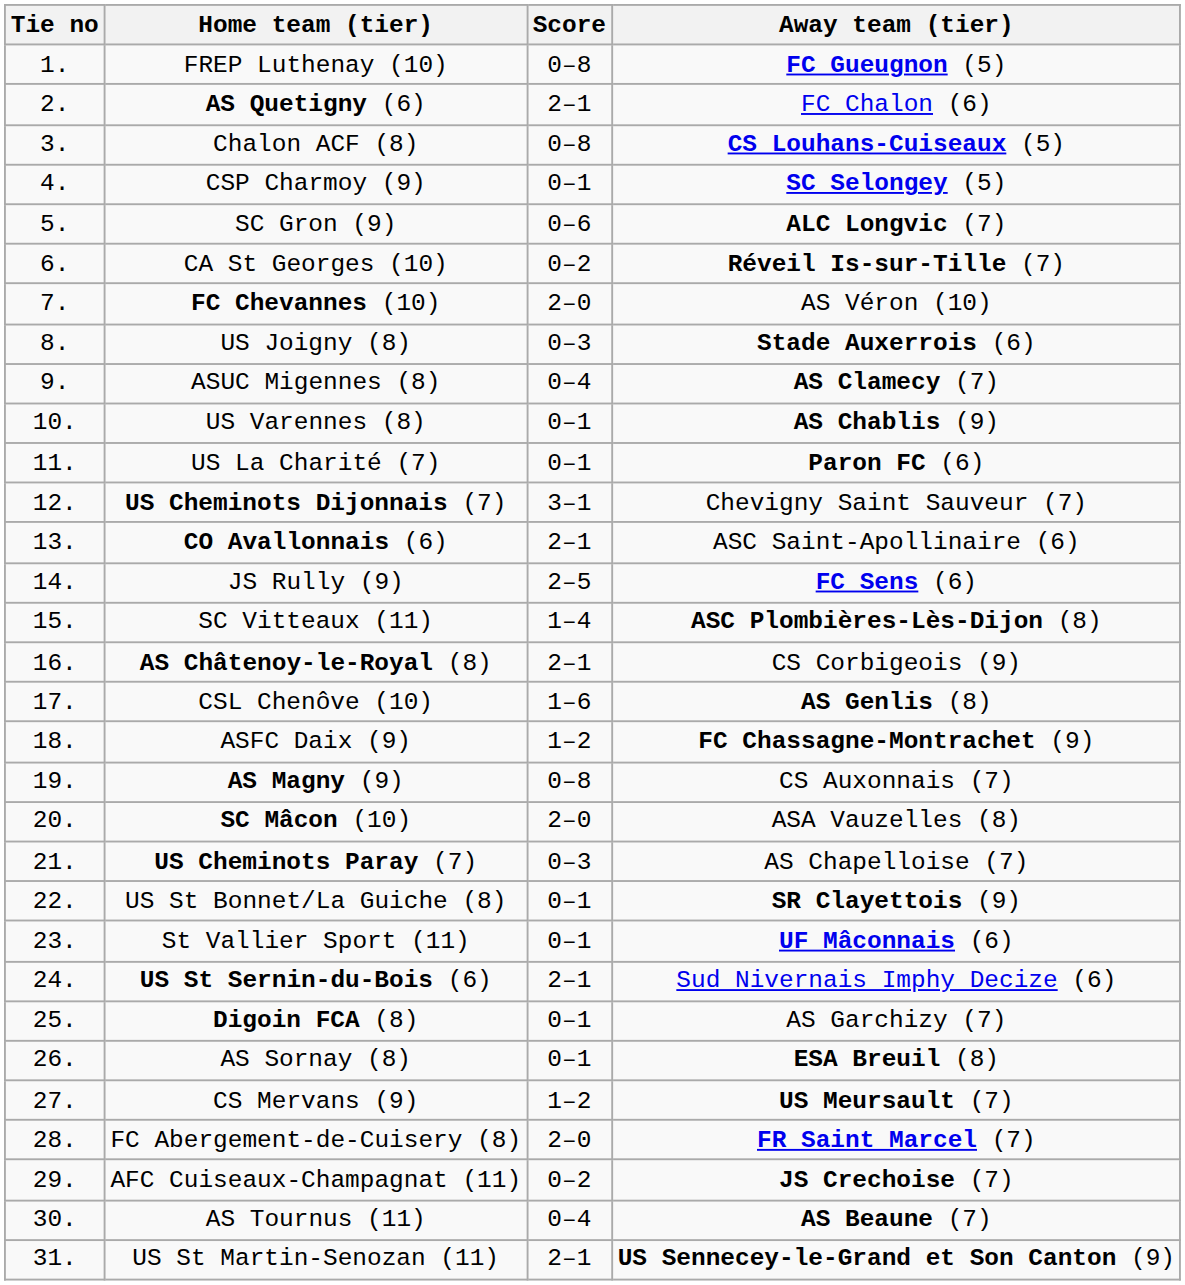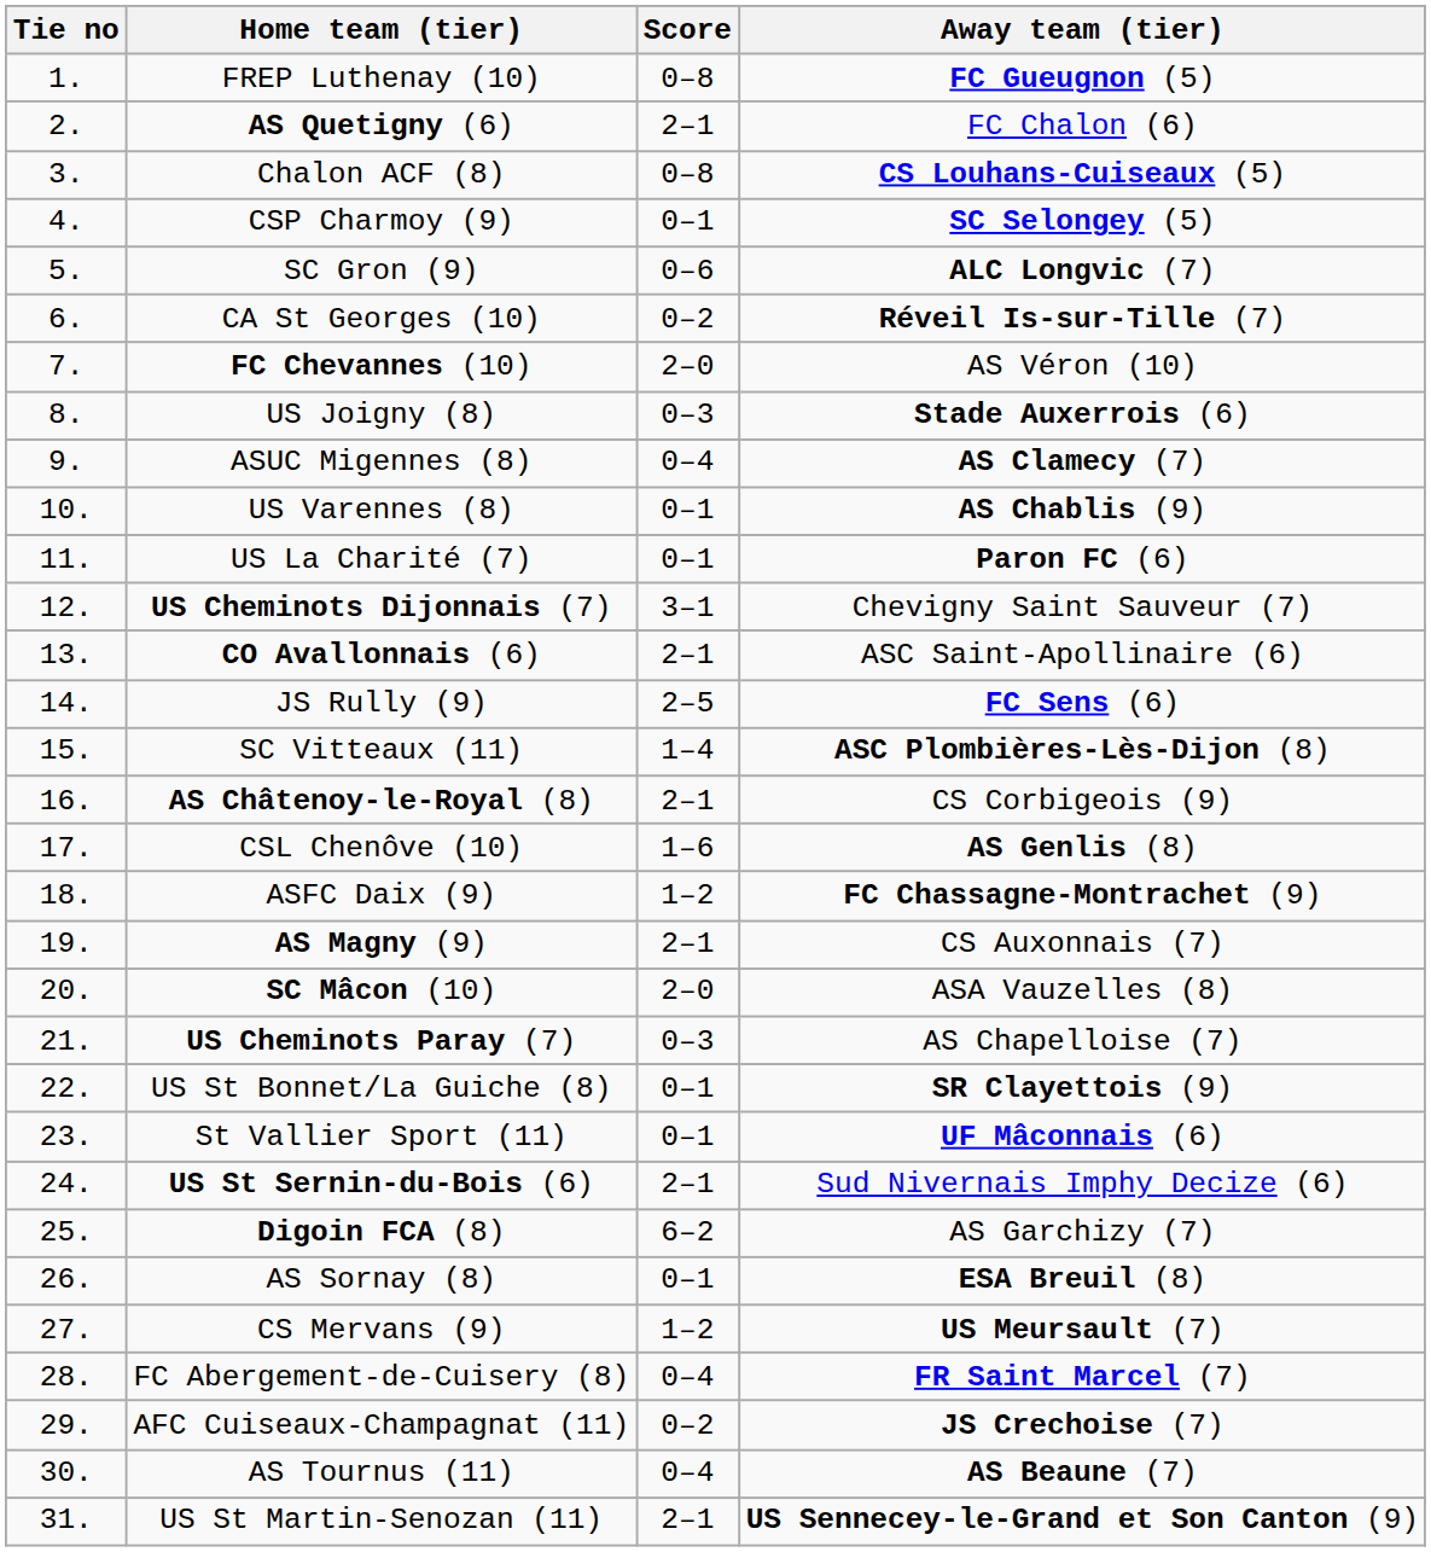 <table class="wikitable" style="text-align: center">
 <tr>
 <th>Tie no</th>
 <th>Home team (tier)</th>
 <th>Score</th>
 <th>Away team (tier)</th>
 </tr>
 <tr>
 <td>1.</td>
 <td>FREP Luthenay (10)</td>
 <td>0–8</td>
 <td><strong><a href='#'>FC Gueugnon</a></strong> (5)</td>
 </tr>
 <tr>
 <td>2.</td>
 <td><strong>AS Quetigny</strong> (6)</td>
 <td>2–1 </td>
 <td><a href='#'>FC Chalon</a> (6)</td>
 </tr>
 <tr>
 <td>3.</td>
 <td>Chalon ACF (8)</td>
 <td>0–8</td>
 <td><strong><a href='#'>CS Louhans-Cuiseaux</a></strong> (5)</td>
 </tr>
 <tr>
 <td>4.</td>
 <td>CSP Charmoy (9)</td>
 <td>0–1</td>
 <td><strong><a href='#'>SC Selongey</a></strong> (5)</td>
 </tr>
 <tr>
 <td>5.</td>
 <td>SC Gron (9)</td>
 <td>0–6</td>
 <td><strong>ALC Longvic</strong> (7)</td>
 </tr>
 <tr>
 <td>6.</td>
 <td>CA St Georges (10)</td>
 <td>0–2</td>
 <td><strong>Réveil Is-sur-Tille</strong> (7)</td>
 </tr>
 <tr>
 <td>7.</td>
 <td><strong>FC Chevannes</strong> (10)</td>
 <td>2–0</td>
 <td>AS Véron (10)</td>
 </tr>
 <tr>
 <td>8.</td>
 <td>US Joigny (8)</td>
 <td>0–3</td>
 <td><strong>Stade Auxerrois</strong> (6)</td>
 </tr>
 <tr>
 <td>9.</td>
 <td>ASUC Migennes (8)</td>
 <td>0–4</td>
 <td><strong>AS Clamecy</strong> (7)</td>
 </tr>
 <tr>
 <td>10.</td>
 <td>US Varennes (8)</td>
 <td>0–1</td>
 <td><strong>AS Chablis</strong> (9)</td>
 </tr>
 <tr>
 <td>11.</td>
 <td>US La Charité (7)</td>
 <td>0–1</td>
 <td><strong>Paron FC</strong> (6)</td>
 </tr>
 <tr>
 <td>12.</td>
 <td><strong>US Cheminots Dijonnais</strong> (7)</td>
 <td>3–1</td>
 <td>Chevigny Saint Sauveur (7)</td>
 </tr>
 <tr>
 <td>13.</td>
 <td><strong>CO Avallonnais</strong> (6)</td>
 <td>2–1 </td>
 <td>ASC Saint-Apollinaire (6)</td>
 </tr>
 <tr>
 <td>14.</td>
 <td>JS Rully (9)</td>
 <td>2–5</td>
 <td><strong><a href='#'>FC Sens</a></strong> (6)</td>
 </tr>
 <tr>
 <td>15.</td>
 <td>SC Vitteaux (11)</td>
 <td>1–4</td>
 <td><strong>ASC Plombières-Lès-Dijon</strong> (8)</td>
 </tr>
 <tr>
 <td>16.</td>
 <td><strong>AS Châtenoy-le-Royal</strong> (8)</td>
 <td>2–1</td>
 <td>CS Corbigeois (9)</td>
 </tr>
 <tr>
 <td>17.</td>
 <td>CSL Chenôve (10)</td>
 <td>1–6</td>
 <td><strong>AS Genlis</strong> (8)</td>
 </tr>
 <tr>
 <td>18.</td>
 <td>ASFC Daix (9)</td>
 <td>1–2</td>
 <td><strong>FC Chassagne-Montrachet</strong> (9)</td>
 </tr>
 <tr>
 <td>19.</td>
 <td><strong>AS Magny</strong> (9)</td>
-<td>0–8</td>
+<td>2–1</td>
 <td>CS Auxonnais (7)</td>
 </tr>
 <tr>
 <td>20.</td>
 <td><strong>SC Mâcon</strong> (10)</td>
 <td>2–0</td>
 <td>ASA Vauzelles (8)</td>
 </tr>
 <tr>
 <td>21.</td>
 <td><strong>US Cheminots Paray</strong> (7)</td>
 <td>0–3</td>
 <td>AS Chapelloise (7)</td>
 </tr>
 <tr>
 <td>22.</td>
 <td>US St Bonnet/La Guiche (8)</td>
 <td>0–1</td>
 <td><strong>SR Clayettois</strong> (9)</td>
 </tr>
 <tr>
 <td>23.</td>
 <td>St Vallier Sport (11)</td>
 <td>0–1</td>
 <td><strong><a href='#'>UF Mâconnais</a></strong> (6)</td>
 </tr>
 <tr>
 <td>24.</td>
 <td><strong>US St Sernin-du-Bois</strong> (6)</td>
 <td>2–1</td>
 <td><a href='#'>Sud Nivernais Imphy Decize</a> (6)</td>
 </tr>
 <tr>
 <td>25.</td>
 <td><strong>Digoin FCA</strong> (8)</td>
-<td>0–1</td>
+<td>6–2</td>
 <td>AS Garchizy (7)</td>
 </tr>
 <tr>
 <td>26.</td>
 <td>AS Sornay (8)</td>
 <td>0–1</td>
 <td><strong>ESA Breuil</strong> (8)</td>
 </tr>
 <tr>
 <td>27.</td>
 <td>CS Mervans (9)</td>
 <td>1–2</td>
 <td><strong>US Meursault</strong> (7)</td>
 </tr>
 <tr>
 <td>28.</td>
 <td>FC Abergement-de-Cuisery (8)</td>
-<td>2–0</td>
+<td>0–4</td>
 <td><strong><a href='#'>FR Saint Marcel</a></strong> (7)</td>
 </tr>
 <tr>
 <td>29.</td>
 <td>AFC Cuiseaux-Champagnat (11)</td>
 <td>0–2 </td>
 <td><strong>JS Crechoise</strong> (7)</td>
 </tr>
 <tr>
 <td>30.</td>
 <td>AS Tournus (11)</td>
 <td>0–4</td>
 <td><strong>AS Beaune</strong> (7)</td>
 </tr>
 <tr>
 <td>31.</td>
 <td>US St Martin-Senozan (11)</td>
 <td>2–1</td>
 <td><strong>US Sennecey-le-Grand et Son Canton</strong> (9)</td>
 </tr>
 </table>
